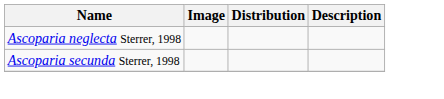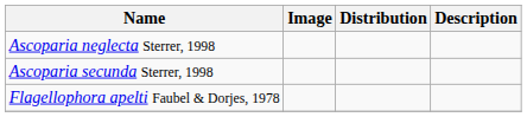 <table class="wikitable sortable" style="text-align:left;">
 <tr>
 <th scope="col">Name</th>
 <th scope="col">Image</th>
 <th scope="col">Distribution</th>
 <th scope="col">Description</th>
 </tr>
 <tr>
 <td scope="row" align="left"><em><a href='#'>Ascoparia neglecta</a></em> <small>Sterrer, 1998</small></td>
 <td></td>
 <td></td>
 <td></td>
 </tr>
 <tr>
 <td scope="row" align="left"><em><a href='#'>Ascoparia secunda</a></em> <small>Sterrer, 1998</small></td>
 <td></td>
 <td></td>
 <td></td>
 </tr>
 <tr>
+<td scope="row" align="left"><em><a href='#'>Flagellophora apelti</a></em> <small>Faubel & Dorjes, 1978</small></td>
+<td></td>
+<td></td>
+<td></td>
+</tr>
+<tr>
 </tr>
 </table>
